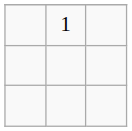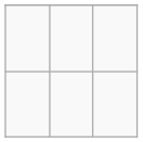 <table class="wikitable" style="margin-left:auto;margin-right:auto;text-align:center;width:6em;height:6em;table-layout:fixed;">
 <tr>
-</tr>
-<tr>
-<td></td>
-<td>1</td>
-<td></td>
 </tr>
 <tr>
 <td> </td>
 <td></td>
 <td></td>
 </tr>
 <tr>
 <td> </td>
 <td></td>
 <td></td>
 </tr>
 </table>
